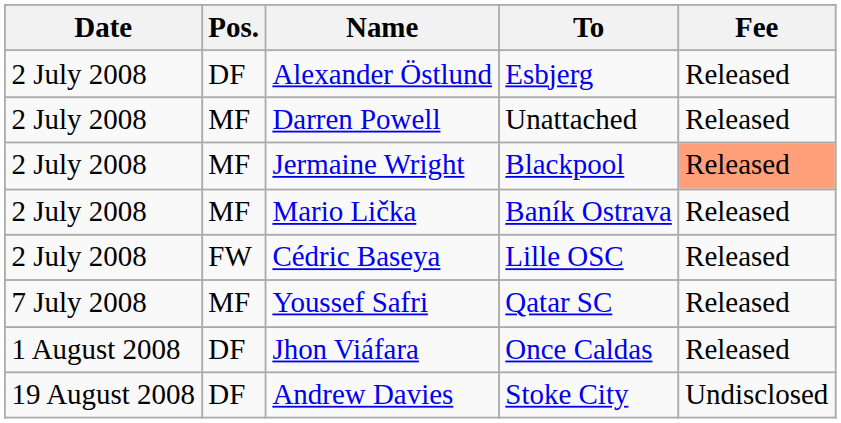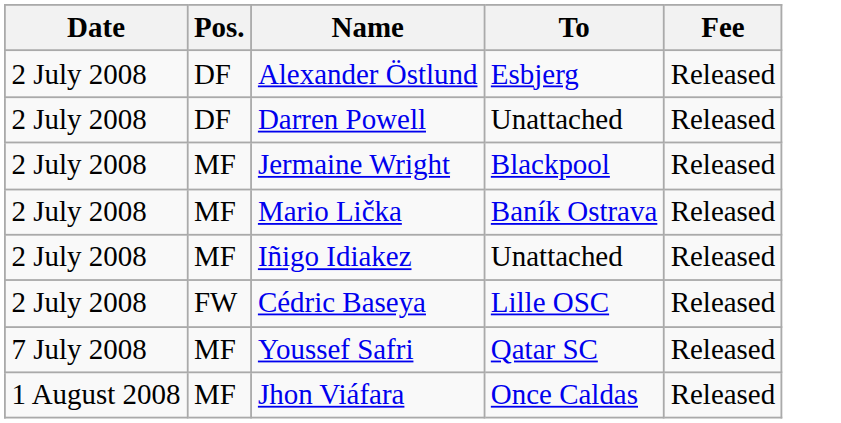 <table class="wikitable">
 <tr>
 <th>Date</th>
 <th>Pos.</th>
 <th>Name</th>
 <th>To</th>
 <th>Fee</th>
 </tr>
 <tr>
 <td>2 July 2008</td>
 <td>DF</td>
 <td> <a href='#'>Alexander Östlund</a></td>
 <td> <a href='#'>Esbjerg</a></td>
 <td>Released</td>
 </tr>
 <tr>
 <td>2 July 2008</td>
-<td>MF</td>
+<td>DF</td>
 <td> <a href='#'>Darren Powell</a></td>
 <td>Unattached</td>
 <td>Released</td>
 </tr>
 <tr>
 <td>2 July 2008</td>
 <td>MF</td>
 <td> <a href='#'>Jermaine Wright</a></td>
 <td> <a href='#'>Blackpool</a></td>
-<td style="background: lightsalmon;">Released</td>
+<td>Released</td>
 </tr>
 <tr>
 <td>2 July 2008</td>
 <td>MF</td>
 <td> <a href='#'>Mario Lička</a></td>
 <td> <a href='#'>Baník Ostrava</a></td>
+<td>Released</td>
+</tr>
+<tr>
+<td>2 July 2008</td>
+<td>MF</td>
+<td> <a href='#'>Iñigo Idiakez</a></td>
+<td>Unattached</td>
 <td>Released</td>
 </tr>
 <tr>
 <td>2 July 2008</td>
 <td>FW</td>
 <td> <a href='#'>Cédric Baseya</a></td>
 <td> <a href='#'>Lille OSC</a></td>
 <td>Released</td>
 </tr>
 <tr>
 <td>7 July 2008</td>
 <td>MF</td>
 <td> <a href='#'>Youssef Safri</a></td>
 <td> <a href='#'>Qatar SC</a></td>
 <td>Released</td>
 </tr>
 <tr>
 <td>1 August 2008</td>
-<td>DF</td>
+<td>MF</td>
 <td> <a href='#'>Jhon Viáfara</a></td>
 <td> <a href='#'>Once Caldas</a></td>
 <td>Released</td>
 </tr>
-<tr>
-<td>19 August 2008</td>
-<td>DF</td>
-<td> <a href='#'>Andrew Davies</a></td>
-<td> <a href='#'>Stoke City</a></td>
-<td>Undisclosed</td>
-</tr>
 </table>
